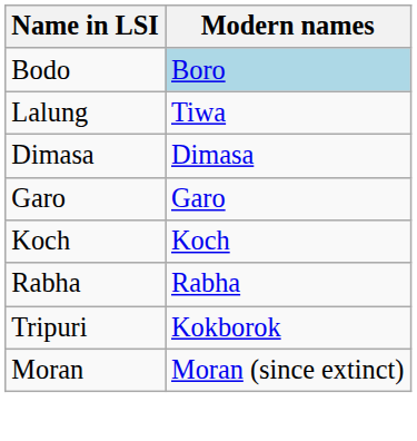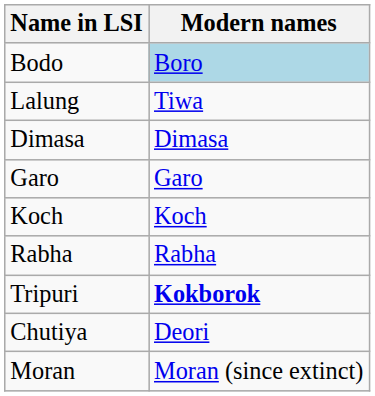 <table class="wikitable">
 <tr>
 <th>Name in LSI</th>
 <th>Modern names</th>
 </tr>
 <tr>
 <td>Bodo</td>
 <td style="background: lightblue;"><a href='#'>Boro</a></td>
 </tr>
 <tr>
 <td>Lalung</td>
 <td><a href='#'>Tiwa</a></td>
 </tr>
 <tr>
 <td>Dimasa</td>
 <td><a href='#'>Dimasa</a></td>
 </tr>
 <tr>
 <td>Garo</td>
 <td><a href='#'>Garo</a></td>
 </tr>
 <tr>
 <td>Koch</td>
 <td><a href='#'>Koch</a></td>
 </tr>
 <tr>
 <td>Rabha</td>
 <td><a href='#'>Rabha</a></td>
 </tr>
 <tr>
 <td>Tripuri</td>
-<td><a href='#'>Kokborok</a></td>
+<td><strong><a href='#'>Kokborok</a></strong></td>
+</tr>
+<tr>
+<td>Chutiya</td>
+<td><a href='#'>Deori</a></td>
 </tr>
 <tr>
 <td>Moran</td>
 <td><a href='#'>Moran</a> (since extinct)</td>
 </tr>
 </table>
